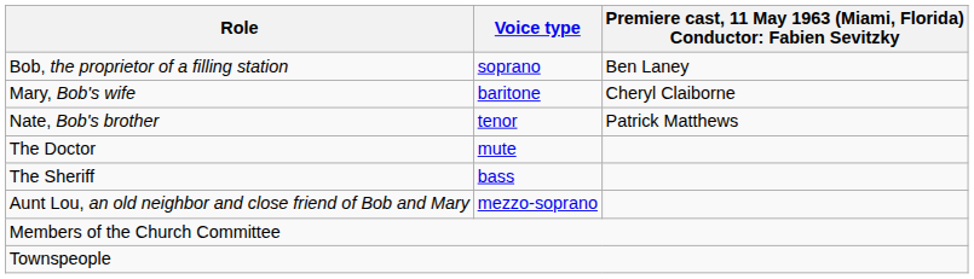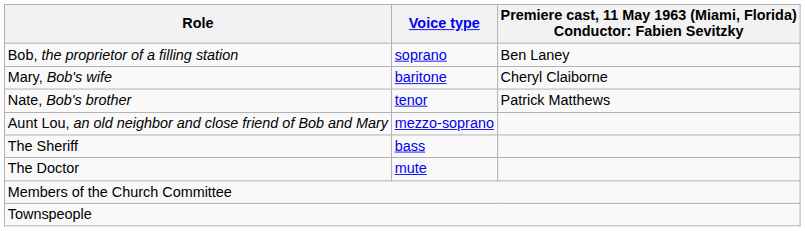 <table class="wikitable">
 <tr>
 <th>Role</th>
 <th><a href='#'>Voice type</a></th>
 <th>Premiere cast, 11 May 1963 (Miami, Florida)<br>Conductor: Fabien Sevitzky</th>
 </tr>
 <tr>
 <td>Bob, <em>the proprietor of a filling station</em></td>
 <td><a href='#'>soprano</a></td>
 <td>Ben Laney</td>
 </tr>
 <tr>
 <td>Mary, <em>Bob's wife</em></td>
 <td><a href='#'>baritone</a></td>
 <td>Cheryl Claiborne</td>
 </tr>
 <tr>
 <td>Nate, <em>Bob's brother</em></td>
 <td><a href='#'>tenor</a></td>
 <td>Patrick Matthews</td>
 </tr>
 <tr>
-<td>The Doctor</td>
-<td><a href='#'>mute</a></td>
+<td>Aunt Lou, <em>an old neighbor and close friend of Bob and Mary</em></td>
+<td><a href='#'>mezzo-soprano</a></td>
 <td></td>
 </tr>
 <tr>
 <td>The Sheriff</td>
 <td><a href='#'>bass</a></td>
 <td></td>
 </tr>
 <tr>
-<td>Aunt Lou, <em>an old neighbor and close friend of Bob and Mary</em></td>
-<td><a href='#'>mezzo-soprano</a></td>
+<td>The Doctor</td>
+<td><a href='#'>mute</a></td>
 <td></td>
 </tr>
 <tr>
 <td colspan="3">Members of the Church Committee</td>
 </tr>
 <tr>
 <td colspan="3">Townspeople</td>
 </tr>
 </table>
